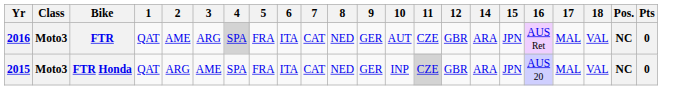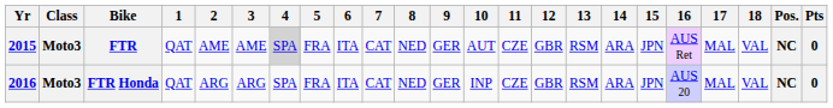 <table class="wikitable" style="text-align:center">
 <tr>
 <th>Yr</th>
 <th>Class</th>
 <th>Bike</th>
 <th>1</th>
 <th>2</th>
 <th>3</th>
 <th>4</th>
 <th>5</th>
 <th>6</th>
 <th>7</th>
 <th>8</th>
 <th>9</th>
 <th>10</th>
 <th>11</th>
 <th>12</th>
+<th>13</th>
 <th>14</th>
 <th>15</th>
 <th>16</th>
 <th>17</th>
 <th>18</th>
 <th>Pos.</th>
 <th>Pts</th>
 </tr>
 <tr>
-<th><a href='#'>2016</a></th>
+<th><a href='#'>2015</a></th>
 <th>Moto3</th>
 <th><a href='#'>FTR</a></th>
 <td><a href='#'>QAT</a></td>
 <td><a href='#'>AME</a></td>
-<td><a href='#'>ARG</a></td>
+<td><a href='#'>AME</a></td>
 <td style="background: lightgrey;"><a href='#'>SPA</a></td>
 <td><a href='#'>FRA</a></td>
 <td><a href='#'>ITA</a></td>
 <td><a href='#'>CAT</a></td>
 <td><a href='#'>NED</a></td>
 <td><a href='#'>GER</a></td>
 <td><a href='#'>AUT</a></td>
 <td><a href='#'>CZE</a></td>
 <td><a href='#'>GBR</a></td>
+<td><a href='#'>RSM</a></td>
 <td><a href='#'>ARA</a></td>
 <td><a href='#'>JPN</a></td>
 <td style="background:#efcfff;"><a href='#'>AUS</a><br><small>Ret</small></td>
 <td><a href='#'>MAL</a></td>
 <td><a href='#'>VAL</a></td>
 <th>NC</th>
 <th>0</th>
 </tr>
 <tr>
-<th><a href='#'>2015</a></th>
+<th><a href='#'>2016</a></th>
 <th>Moto3</th>
 <th><a href='#'>FTR</a> <a href='#'>Honda</a></th>
 <td><a href='#'>QAT</a></td>
 <td><a href='#'>ARG</a></td>
-<td><a href='#'>AME</a></td>
+<td><a href='#'>ARG</a></td>
 <td><a href='#'>SPA</a></td>
 <td><a href='#'>FRA</a></td>
 <td><a href='#'>ITA</a></td>
 <td><a href='#'>CAT</a></td>
 <td><a href='#'>NED</a></td>
 <td><a href='#'>GER</a></td>
 <td><a href='#'>INP</a></td>
-<td style="background: lightgrey;"><a href='#'>CZE</a></td>
+<td><a href='#'>CZE</a></td>
 <td><a href='#'>GBR</a></td>
+<td><a href='#'>RSM</a></td>
 <td><a href='#'>ARA</a></td>
 <td><a href='#'>JPN</a></td>
 <td style="background:#cfcfff;"><a href='#'>AUS</a><br><small>20</small></td>
 <td><a href='#'>MAL</a></td>
 <td><a href='#'>VAL</a></td>
 <th>NC</th>
 <th>0</th>
 </tr>
 </table>
